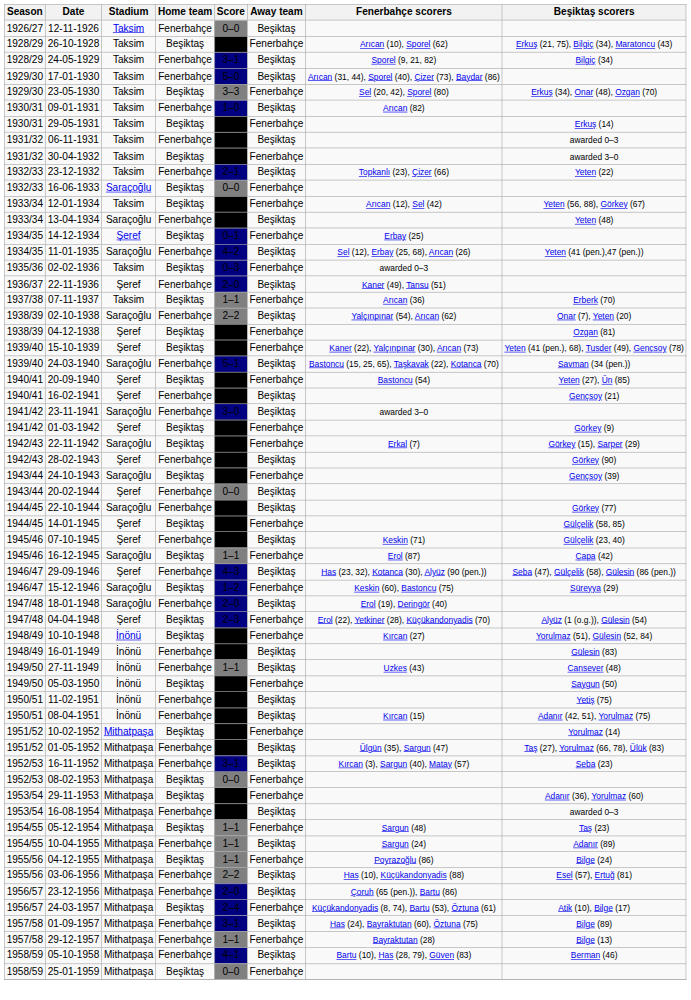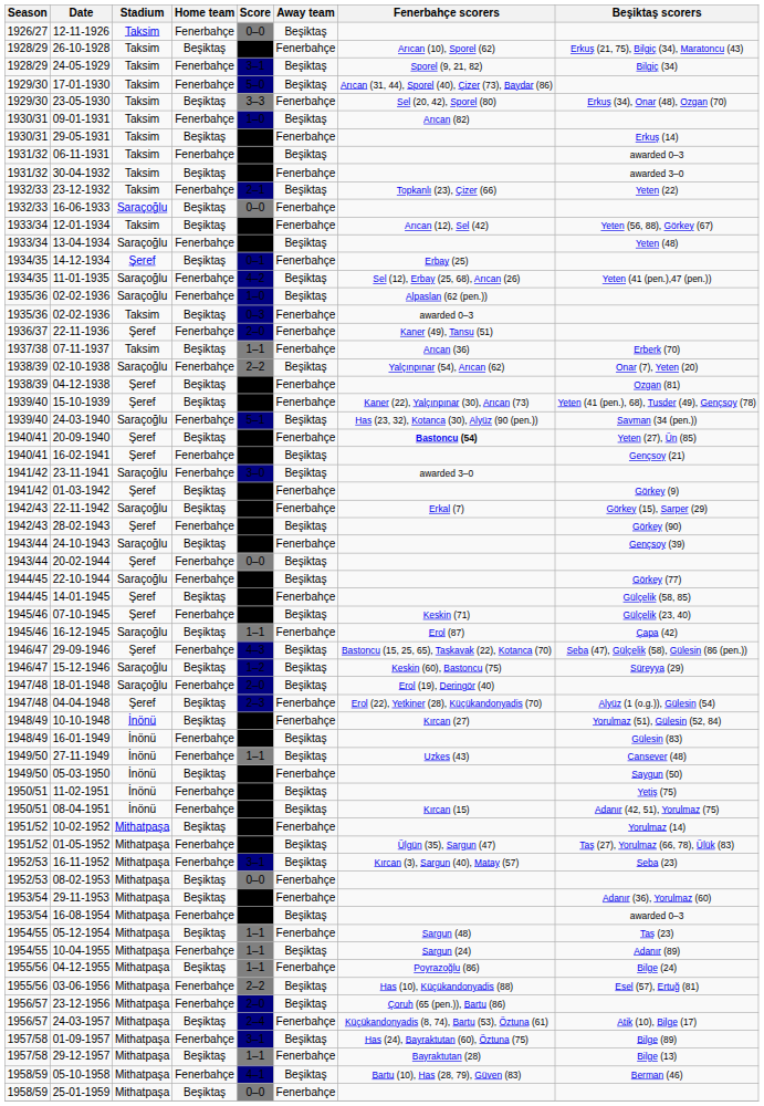 <table class="wikitable" style="text-align:center">
 <tr>
 <th>Season</th>
 <th>Date</th>
 <th>Stadium</th>
 <th>Home team</th>
 <th>Score</th>
 <th>Away team</th>
 <th>Fenerbahçe scorers</th>
 <th>Beşiktaş scorers</th>
 </tr>
 <tr>
 <td>1926/27</td>
 <td>12-11-1926</td>
 <td><a href='#'>Taksim</a></td>
 <td>Fenerbahçe</td>
 <td bgcolor=grey><span>0–0</span></td>
 <td>Beşiktaş</td>
 <td></td>
 <td></td>
 </tr>
 <tr>
 <td>1928/29</td>
 <td>26-10-1928</td>
 <td>Taksim</td>
 <td>Beşiktaş</td>
 <td bgcolor=black><span>4–2</span></td>
 <td>Fenerbahçe</td>
 <td><small><a href='#'>Arıcan</a> (10), <a href='#'>Sporel</a> (62)</small></td>
 <td><small><a href='#'>Erkuş</a> (21, 75), <a href='#'>Bilgiç</a> (34), <a href='#'>Maratoncu</a> (43)</small></td>
 </tr>
 <tr>
 <td>1928/29</td>
 <td>24-05-1929</td>
 <td>Taksim</td>
 <td>Fenerbahçe</td>
 <td bgcolor=navy><span>3–1</span></td>
 <td>Beşiktaş</td>
 <td><small><a href='#'>Sporel</a> (9, 21, 82)</small></td>
 <td><small><a href='#'>Bilgiç</a> (34)</small></td>
 </tr>
 <tr>
 <td>1929/30</td>
 <td>17-01-1930</td>
 <td>Taksim</td>
 <td>Fenerbahçe</td>
 <td bgcolor=navy><span>5–0</span></td>
 <td>Beşiktaş</td>
 <td><small><a href='#'>Arıcan</a> (31, 44), <a href='#'>Sporel</a> (40), <a href='#'>Çizer</a> (73), <a href='#'>Baydar</a> (86)</small></td>
 <td></td>
 </tr>
 <tr>
 <td>1929/30</td>
 <td>23-05-1930</td>
 <td>Taksim</td>
 <td>Beşiktaş</td>
 <td bgcolor=grey><span>3–3</span></td>
 <td>Fenerbahçe</td>
 <td><small><a href='#'>Sel</a> (20, 42), <a href='#'>Sporel</a> (80)</small></td>
 <td><small><a href='#'>Erkuş</a> (34), <a href='#'>Onar</a> (48), <a href='#'>Ozgan</a> (70)</small></td>
 </tr>
 <tr>
 <td>1930/31</td>
 <td>09-01-1931</td>
 <td>Taksim</td>
 <td>Fenerbahçe</td>
 <td bgcolor=navy><span>1–0</span></td>
 <td>Beşiktaş</td>
 <td><small><a href='#'>Arıcan</a> (82)</small></td>
 <td></td>
 </tr>
 <tr>
 <td>1930/31</td>
 <td>29-05-1931</td>
 <td>Taksim</td>
 <td>Beşiktaş</td>
 <td bgcolor=black><span>1–0</span></td>
 <td>Fenerbahçe</td>
 <td></td>
 <td><small><a href='#'>Erkuş</a> (14)</small></td>
 </tr>
 <tr>
 <td>1931/32</td>
 <td>06-11-1931</td>
 <td>Taksim</td>
 <td>Fenerbahçe</td>
 <td bgcolor=black><span>0–3</span></td>
 <td>Beşiktaş</td>
 <td></td>
 <td><small>awarded 0–3</small></td>
 </tr>
 <tr>
 <td>1931/32</td>
 <td>30-04-1932</td>
 <td>Taksim</td>
 <td>Beşiktaş</td>
 <td bgcolor=black><span>3–0</span></td>
 <td>Fenerbahçe</td>
 <td></td>
 <td><small>awarded 3–0</small></td>
 </tr>
 <tr>
 <td>1932/33</td>
 <td>23-12-1932</td>
 <td>Taksim</td>
 <td>Fenerbahçe</td>
 <td bgcolor=navy><span>2–1</span></td>
 <td>Beşiktaş</td>
 <td><small><a href='#'>Topkanlı</a> (23), <a href='#'>Çizer</a> (66)</small></td>
 <td><small><a href='#'>Yeten</a> (22)</small></td>
 </tr>
 <tr>
 <td>1932/33</td>
 <td>16-06-1933</td>
 <td><a href='#'>Saraçoğlu</a></td>
 <td>Beşiktaş</td>
 <td bgcolor=grey><span>0–0</span></td>
 <td>Fenerbahçe</td>
 <td></td>
 <td></td>
 </tr>
 <tr>
 <td>1933/34</td>
 <td>12-01-1934</td>
 <td>Taksim</td>
 <td>Beşiktaş</td>
 <td bgcolor=black><span>0–1</span></td>
 <td>Fenerbahçe</td>
 <td><small><a href='#'>Arıcan</a> (12), <a href='#'>Sel</a> (42)</small></td>
 <td><small><a href='#'>Yeten</a> (56, 88), <a href='#'>Görkey</a> (67)</small></td>
 </tr>
 <tr>
 <td>1933/34</td>
 <td>13-04-1934</td>
 <td>Saraçoğlu</td>
 <td>Fenerbahçe</td>
 <td bgcolor=black><span>0–1</span></td>
 <td>Beşiktaş</td>
 <td></td>
 <td><small><a href='#'>Yeten</a> (48)</small></td>
 </tr>
 <tr>
 <td>1934/35</td>
 <td>14-12-1934</td>
 <td><a href='#'>Şeref</a></td>
 <td>Beşiktaş</td>
 <td bgcolor=navy><span>0–1</span></td>
 <td>Fenerbahçe</td>
 <td><small><a href='#'>Erbay</a> (25)</small></td>
 <td></td>
 </tr>
 <tr>
 <td>1934/35</td>
 <td>11-01-1935</td>
 <td>Saraçoğlu</td>
 <td>Fenerbahçe</td>
 <td bgcolor=navy><span>4–2</span></td>
 <td>Beşiktaş</td>
 <td><small><a href='#'>Sel</a> (12), <a href='#'>Erbay</a> (25, 68), <a href='#'>Arıcan</a> (26)</small></td>
 <td><small><a href='#'>Yeten</a> (41 (pen.),47 (pen.))</small></td>
 </tr>
 <tr>
 <td>1935/36</td>
 <td>02-02-1936</td>
+<td>Saraçoğlu</td>
+<td>Fenerbahçe</td>
+<td bgcolor=navy><span>1–0</span></td>
+<td>Beşiktaş</td>
+<td><small><a href='#'>Alpaslan</a> (62 (pen.))</small></td>
+<td></td>
+</tr>
+<tr>
+<td>1935/36</td>
+<td>02-02-1936</td>
 <td>Taksim</td>
 <td>Beşiktaş</td>
 <td bgcolor=navy><span>0–3</span></td>
 <td>Fenerbahçe</td>
 <td><small>awarded 0–3</small></td>
 <td></td>
 </tr>
 <tr>
 <td>1936/37</td>
 <td>22-11-1936</td>
 <td>Şeref</td>
 <td>Fenerbahçe</td>
 <td bgcolor=navy><span>2–0</span></td>
-<td>Beşiktaş</td>
+<td>Fenerbahçe</td>
 <td><small><a href='#'>Kaner</a> (49), <a href='#'>Tansu</a> (51)</small></td>
 <td></td>
 </tr>
 <tr>
 <td>1937/38</td>
 <td>07-11-1937</td>
 <td>Taksim</td>
 <td>Beşiktaş</td>
 <td bgcolor=grey><span>1–1</span></td>
 <td>Fenerbahçe</td>
 <td><small><a href='#'>Arıcan</a> (36)</small></td>
 <td><small><a href='#'>Erberk</a> (70)</small></td>
 </tr>
 <tr>
 <td>1938/39</td>
 <td>02-10-1938</td>
 <td>Saraçoğlu</td>
 <td>Fenerbahçe</td>
 <td bgcolor=grey><span>2–2</span></td>
 <td>Beşiktaş</td>
 <td><small><a href='#'>Yalçınpınar</a> (54), <a href='#'>Arıcan</a> (62)</small></td>
 <td><small><a href='#'>Onar</a> (7), <a href='#'>Yeten</a> (20)</small></td>
 </tr>
 <tr>
 <td>1938/39</td>
 <td>04-12-1938</td>
 <td>Şeref</td>
 <td>Beşiktaş</td>
 <td bgcolor=black><span>1–0</span></td>
 <td>Fenerbahçe</td>
 <td></td>
 <td><small><a href='#'>Ozgan</a> (81)</small></td>
 </tr>
 <tr>
 <td>1939/40</td>
 <td>15-10-1939</td>
 <td>Şeref</td>
 <td>Beşiktaş</td>
 <td bgcolor=black><span>4–3</span></td>
 <td>Fenerbahçe</td>
 <td><small><a href='#'>Kaner</a> (22), <a href='#'>Yalçınpınar</a> (30), <a href='#'>Arıcan</a> (73)</small></td>
 <td><small><a href='#'>Yeten</a> (41 (pen.), 68), <a href='#'>Tusder</a> (49), <a href='#'>Gençsoy</a> (78)</small></td>
 </tr>
 <tr>
 <td>1939/40</td>
 <td>24-03-1940</td>
 <td>Saraçoğlu</td>
 <td>Fenerbahçe</td>
 <td bgcolor=navy><span>5–1</span></td>
 <td>Beşiktaş</td>
-<td><small><a href='#'>Bastoncu</a> (15, 25, 65), <a href='#'>Taşkavak</a> (22), <a href='#'>Kotanca</a> (70)</small></td>
+<td><small><a href='#'>Has</a> (23, 32), <a href='#'>Kotanca</a> (30), <a href='#'>Alyüz</a> (90 (pen.))</small></td>
 <td><small><a href='#'>Savman</a> (34 (pen.))</small></td>
 </tr>
 <tr>
 <td>1940/41</td>
 <td>20-09-1940</td>
 <td>Şeref</td>
 <td>Beşiktaş</td>
 <td bgcolor=black><span>2–1</span></td>
 <td>Fenerbahçe</td>
-<td><small><a href='#'>Bastoncu</a> (54)</small></td>
+<td><strong><small><a href='#'>Bastoncu</a> (54)</small></strong></td>
 <td><small><a href='#'>Yeten</a> (27), <a href='#'>Ün</a> (85)</small></td>
 </tr>
 <tr>
 <td>1940/41</td>
 <td>16-02-1941</td>
 <td>Şeref</td>
 <td>Fenerbahçe</td>
 <td bgcolor=black><span>0–1</span></td>
 <td>Beşiktaş</td>
 <td></td>
 <td><small><a href='#'>Gençsoy</a> (21)</small></td>
 </tr>
 <tr>
 <td>1941/42</td>
 <td>23-11-1941</td>
 <td>Saraçoğlu</td>
 <td>Fenerbahçe</td>
 <td bgcolor=navy><span>3–0</span></td>
 <td>Beşiktaş</td>
 <td><small>awarded 3–0</small></td>
 <td></td>
 </tr>
 <tr>
 <td>1941/42</td>
 <td>01-03-1942</td>
 <td>Şeref</td>
 <td>Beşiktaş</td>
 <td bgcolor=black><span>1–0</span></td>
 <td>Fenerbahçe</td>
 <td></td>
 <td><small><a href='#'>Görkey</a> (9)</small></td>
 </tr>
 <tr>
 <td>1942/43</td>
 <td>22-11-1942</td>
 <td>Saraçoğlu</td>
 <td>Beşiktaş</td>
 <td bgcolor=black><span>2–1</span></td>
 <td>Fenerbahçe</td>
 <td><small><a href='#'>Erkal</a> (7)</small></td>
 <td><small><a href='#'>Görkey</a> (15), <a href='#'>Sarper</a> (29)</small></td>
 </tr>
 <tr>
 <td>1942/43</td>
 <td>28-02-1943</td>
 <td>Şeref</td>
 <td>Fenerbahçe</td>
 <td bgcolor=black><span>0–1</span></td>
 <td>Beşiktaş</td>
 <td></td>
 <td><small><a href='#'>Görkey</a> (90)</small></td>
 </tr>
 <tr>
 <td>1943/44</td>
 <td>24-10-1943</td>
 <td>Saraçoğlu</td>
 <td>Beşiktaş</td>
 <td bgcolor=black><span>1–0</span></td>
 <td>Fenerbahçe</td>
 <td></td>
 <td><small><a href='#'>Gençsoy</a> (39)</small></td>
 </tr>
 <tr>
 <td>1943/44</td>
 <td>20-02-1944</td>
 <td>Şeref</td>
 <td>Fenerbahçe</td>
 <td bgcolor=grey><span>0–0</span></td>
 <td>Beşiktaş</td>
 <td></td>
 <td></td>
 </tr>
 <tr>
 <td>1944/45</td>
 <td>22-10-1944</td>
 <td>Saraçoğlu</td>
 <td>Fenerbahçe</td>
 <td bgcolor=black><span>1–0</span></td>
 <td>Beşiktaş</td>
 <td></td>
 <td><small><a href='#'>Görkey</a> (77)</small></td>
 </tr>
 <tr>
 <td>1944/45</td>
 <td>14-01-1945</td>
 <td>Şeref</td>
 <td>Beşiktaş</td>
 <td bgcolor=black><span>2–0</span></td>
 <td>Fenerbahçe</td>
 <td></td>
 <td><small><a href='#'>Gülçelik</a> (58, 85)</small></td>
 </tr>
 <tr>
 <td>1945/46</td>
 <td>07-10-1945</td>
 <td>Şeref</td>
 <td>Fenerbahçe</td>
 <td bgcolor=black><span>1–2</span></td>
 <td>Beşiktaş</td>
 <td><small><a href='#'>Keskin</a> (71)</small></td>
 <td><small><a href='#'>Gülçelik</a> (23, 40)</small></td>
 </tr>
 <tr>
 <td>1945/46</td>
 <td>16-12-1945</td>
 <td>Saraçoğlu</td>
 <td>Beşiktaş</td>
 <td bgcolor=grey><span>1–1</span></td>
 <td>Fenerbahçe</td>
 <td><small><a href='#'>Erol</a> (87)</small></td>
 <td><small><a href='#'>Çapa</a> (42)</small></td>
 </tr>
 <tr>
 <td>1946/47</td>
 <td>29-09-1946</td>
 <td>Şeref</td>
 <td>Fenerbahçe</td>
 <td bgcolor=navy><span>4–3</span></td>
 <td>Beşiktaş</td>
-<td><small><a href='#'>Has</a> (23, 32), <a href='#'>Kotanca</a> (30), <a href='#'>Alyüz</a> (90 (pen.))</small></td>
+<td><small><a href='#'>Bastoncu</a> (15, 25, 65), <a href='#'>Taşkavak</a> (22), <a href='#'>Kotanca</a> (70)</small></td>
 <td><small><a href='#'>Seba</a> (47), <a href='#'>Gülçelik</a> (58), <a href='#'>Gülesin</a> (86 (pen.))</small></td>
 </tr>
 <tr>
 <td>1946/47</td>
 <td>15-12-1946</td>
 <td>Saraçoğlu</td>
 <td>Beşiktaş</td>
 <td bgcolor=navy><span>1–2</span></td>
-<td>Fenerbahçe</td>
+<td>Beşiktaş</td>
 <td><small><a href='#'>Keskin</a> (60), <a href='#'>Bastoncu</a> (75)</small></td>
 <td><small><a href='#'>Süreyya</a> (29)</small></td>
 </tr>
 <tr>
 <td>1947/48</td>
 <td>18-01-1948</td>
 <td>Saraçoğlu</td>
 <td>Fenerbahçe</td>
 <td bgcolor=navy><span>2–0</span></td>
 <td>Beşiktaş</td>
 <td><small><a href='#'>Erol</a> (19), <a href='#'>Deringör</a> (40)</small></td>
 <td></td>
 </tr>
 <tr>
 <td>1947/48</td>
 <td>04-04-1948</td>
 <td>Şeref</td>
 <td>Beşiktaş</td>
 <td bgcolor=navy><span>2–3</span></td>
 <td>Fenerbahçe</td>
 <td><small><a href='#'>Erol</a> (22), <a href='#'>Yetkiner</a> (28), <a href='#'>Küçükandonyadis</a> (70)</small></td>
 <td><small><a href='#'>Alyüz</a> (1 (o.g.)), <a href='#'>Gülesin</a> (54)</small></td>
 </tr>
 <tr>
 <td>1948/49</td>
 <td>10-10-1948</td>
 <td><a href='#'>İnönü</a></td>
 <td>Beşiktaş</td>
 <td bgcolor=black><span>3–1</span></td>
 <td>Fenerbahçe</td>
 <td><small><a href='#'>Kırcan</a> (27)</small></td>
 <td><small><a href='#'>Yorulmaz</a> (51), <a href='#'>Gülesin</a> (52, 84)</small></td>
 </tr>
 <tr>
 <td>1948/49</td>
 <td>16-01-1949</td>
 <td>İnönü</td>
 <td>Fenerbahçe</td>
 <td bgcolor=black><span>0–1</span></td>
 <td>Beşiktaş</td>
 <td></td>
 <td><small><a href='#'>Gülesin</a> (83)</small></td>
 </tr>
 <tr>
 <td>1949/50</td>
 <td>27-11-1949</td>
 <td>İnönü</td>
 <td>Fenerbahçe</td>
 <td bgcolor=grey><span>1–1</span></td>
 <td>Beşiktaş</td>
 <td><small><a href='#'>Uzkes</a> (43)</small></td>
 <td><small><a href='#'>Cansever</a> (48)</small></td>
 </tr>
 <tr>
 <td>1949/50</td>
 <td>05-03-1950</td>
 <td>İnönü</td>
 <td>Beşiktaş</td>
 <td bgcolor=black><span>1–0</span></td>
 <td>Fenerbahçe</td>
 <td></td>
 <td><small><a href='#'>Saygun</a> (50)</small></td>
 </tr>
 <tr>
 <td>1950/51</td>
 <td>11-02-1951</td>
 <td>İnönü</td>
 <td>Fenerbahçe</td>
 <td bgcolor=black><span>0–1</span></td>
 <td>Beşiktaş</td>
 <td></td>
 <td><small><a href='#'>Yetiş</a> (75)</small></td>
 </tr>
 <tr>
 <td>1950/51</td>
 <td>08-04-1951</td>
 <td>İnönü</td>
 <td>Fenerbahçe</td>
 <td bgcolor=black><span>1–3</span></td>
 <td>Beşiktaş</td>
 <td><small><a href='#'>Kırcan</a> (15)</small></td>
 <td><small><a href='#'>Adanır</a> (42, 51), <a href='#'>Yorulmaz</a> (75)</small></td>
 </tr>
 <tr>
 <td>1951/52</td>
 <td>10-02-1952</td>
 <td><a href='#'>Mithatpaşa</a></td>
 <td>Beşiktaş</td>
 <td bgcolor=black><span>1–0</span></td>
 <td>Fenerbahçe</td>
 <td></td>
 <td><small><a href='#'>Yorulmaz</a> (14)</small></td>
 </tr>
 <tr>
 <td>1951/52</td>
 <td>01-05-1952</td>
 <td>Mithatpaşa</td>
 <td>Fenerbahçe</td>
 <td bgcolor=black><span>2–4</span></td>
 <td>Beşiktaş</td>
 <td><small><a href='#'>Ülgün</a> (35), <a href='#'>Sargun</a> (47)</small></td>
 <td><small><a href='#'>Taş</a> (27), <a href='#'>Yorulmaz</a> (66, 78), <a href='#'>Ülük</a> (83)</small></td>
 </tr>
 <tr>
 <td>1952/53</td>
 <td>16-11-1952</td>
 <td>Mithatpaşa</td>
 <td>Fenerbahçe</td>
 <td bgcolor=navy><span>3–1</span></td>
 <td>Beşiktaş</td>
 <td><small><a href='#'>Kırcan</a> (3), <a href='#'>Sargun</a> (40), <a href='#'>Matay</a> (57)</small></td>
 <td><small><a href='#'>Seba</a> (23)</small></td>
 </tr>
 <tr>
 <td>1952/53</td>
 <td>08-02-1953</td>
 <td>Mithatpaşa</td>
 <td>Beşiktaş</td>
 <td bgcolor=grey><span>0–0</span></td>
 <td>Fenerbahçe</td>
 <td></td>
 <td></td>
 </tr>
 <tr>
 <td>1953/54</td>
 <td>29-11-1953</td>
 <td>Mithatpaşa</td>
 <td>Beşiktaş</td>
 <td bgcolor=black><span>2–0</span></td>
 <td>Fenerbahçe</td>
 <td></td>
 <td><small><a href='#'>Adanır</a> (36), <a href='#'>Yorulmaz</a> (60)</small></td>
 </tr>
 <tr>
 <td>1953/54</td>
 <td>16-08-1954</td>
 <td>Mithatpaşa</td>
 <td>Fenerbahçe</td>
 <td bgcolor=black><span>0–3</span></td>
 <td>Beşiktaş</td>
 <td></td>
 <td><small>awarded 0–3</small></td>
 </tr>
 <tr>
 <td>1954/55</td>
 <td>05-12-1954</td>
 <td>Mithatpaşa</td>
 <td>Beşiktaş</td>
 <td bgcolor=grey><span>1–1</span></td>
 <td>Fenerbahçe</td>
 <td><small><a href='#'>Sargun</a> (48)</small></td>
 <td><small><a href='#'>Taş</a> (23)</small></td>
 </tr>
 <tr>
 <td>1954/55</td>
 <td>10-04-1955</td>
 <td>Mithatpaşa</td>
 <td>Fenerbahçe</td>
 <td bgcolor=grey><span>1–1</span></td>
 <td>Beşiktaş</td>
 <td><small><a href='#'>Sargun</a> (24)</small></td>
 <td><small><a href='#'>Adanır</a> (89)</small></td>
 </tr>
 <tr>
 <td>1955/56</td>
 <td>04-12-1955</td>
 <td>Mithatpaşa</td>
 <td>Beşiktaş</td>
 <td bgcolor=grey><span>1–1</span></td>
 <td>Fenerbahçe</td>
 <td><small><a href='#'>Poyrazoğlu</a> (86)</small></td>
 <td><small><a href='#'>Bilge</a> (24)</small></td>
 </tr>
 <tr>
 <td>1955/56</td>
 <td>03-06-1956</td>
 <td>Mithatpaşa</td>
 <td>Fenerbahçe</td>
 <td bgcolor=grey><span>2–2</span></td>
 <td>Beşiktaş</td>
 <td><small><a href='#'>Has</a> (10), <a href='#'>Küçükandonyadis</a> (88)</small></td>
 <td><small><a href='#'>Esel</a> (57), <a href='#'>Ertuğ</a> (81)</small></td>
 </tr>
 <tr>
 <td>1956/57</td>
 <td>23-12-1956</td>
 <td>Mithatpaşa</td>
 <td>Fenerbahçe</td>
 <td bgcolor=navy><span>2–0</span></td>
 <td>Beşiktaş</td>
 <td><small><a href='#'>Çoruh</a> (65 (pen.)), <a href='#'>Bartu</a> (86)</small></td>
 <td></td>
 </tr>
 <tr>
 <td>1956/57</td>
 <td>24-03-1957</td>
 <td>Mithatpaşa</td>
 <td>Beşiktaş</td>
 <td bgcolor=navy><span>2–4</span></td>
 <td>Fenerbahçe</td>
 <td><small><a href='#'>Küçükandonyadis</a> (8, 74), <a href='#'>Bartu</a> (53), <a href='#'>Öztuna</a> (61)</small></td>
 <td><small><a href='#'>Atik</a> (10), <a href='#'>Bilge</a> (17)</small></td>
 </tr>
 <tr>
 <td>1957/58</td>
 <td>01-09-1957</td>
 <td>Mithatpaşa</td>
 <td>Fenerbahçe</td>
 <td bgcolor=navy><span>3–1</span></td>
 <td>Beşiktaş</td>
 <td><small><a href='#'>Has</a> (24), <a href='#'>Bayraktutan</a> (60), <a href='#'>Öztuna</a> (75)</small></td>
 <td><small><a href='#'>Bilge</a> (89)</small></td>
 </tr>
 <tr>
 <td>1957/58</td>
 <td>29-12-1957</td>
 <td>Mithatpaşa</td>
-<td>Fenerbahçe</td>
+<td>Beşiktaş</td>
 <td bgcolor=grey><span>1–1</span></td>
 <td>Fenerbahçe</td>
 <td><small><a href='#'>Bayraktutan</a> (28)</small></td>
 <td><small><a href='#'>Bilge</a> (13)</small></td>
 </tr>
 <tr>
 <td>1958/59</td>
 <td>05-10-1958</td>
 <td>Mithatpaşa</td>
 <td>Fenerbahçe</td>
 <td bgcolor=navy><span>4–1</span></td>
 <td>Beşiktaş</td>
 <td><small><a href='#'>Bartu</a> (10), <a href='#'>Has</a> (28, 79), <a href='#'>Güven</a> (83)</small></td>
 <td><small><a href='#'>Berman</a> (46)</small></td>
 </tr>
 <tr>
 <td>1958/59</td>
 <td>25-01-1959</td>
 <td>Mithatpaşa</td>
 <td>Beşiktaş</td>
 <td bgcolor=grey><span>0–0</span></td>
 <td>Fenerbahçe</td>
 <td></td>
 <td></td>
 </tr>
 <tr>
 </tr>
 </table>
